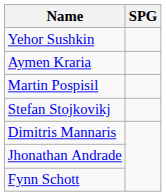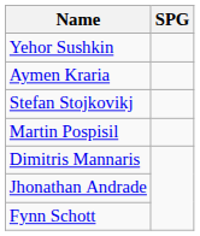 <table class=wikitable>
 <tr>
 <th>Name</th>
 <th>SPG</th>
 </tr>
 <tr>
 <td> <a href='#'>Yehor Sushkin</a></td>
 <td></td>
 </tr>
 <tr>
 <td> <a href='#'>Aymen Kraria</a></td>
 <td></td>
 </tr>
 <tr>
-<td> <a href='#'>Martin Pospisil</a></td>
+<td> <a href='#'>Stefan Stojkovikj</a></td>
 <td></td>
 </tr>
 <tr>
-<td> <a href='#'>Stefan Stojkovikj</a></td>
+<td> <a href='#'>Martin Pospisil</a></td>
 <td></td>
 </tr>
 <tr>
 <td> <a href='#'>Dimitris Mannaris</a></td>
 <td rowspan=3></td>
 </tr>
 <tr>
 <td> <a href='#'>Jhonathan Andrade</a></td>
 </tr>
 <tr>
 <td> <a href='#'>Fynn Schott</a></td>
 </tr>
 </table>
